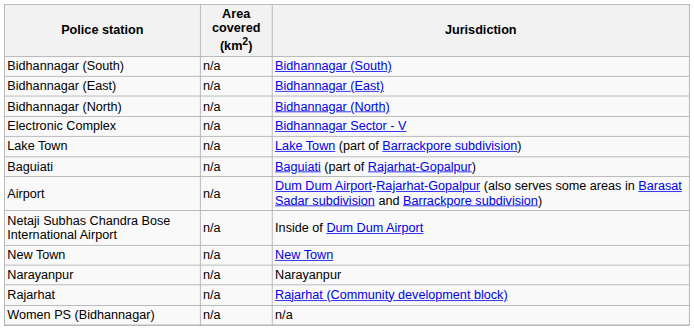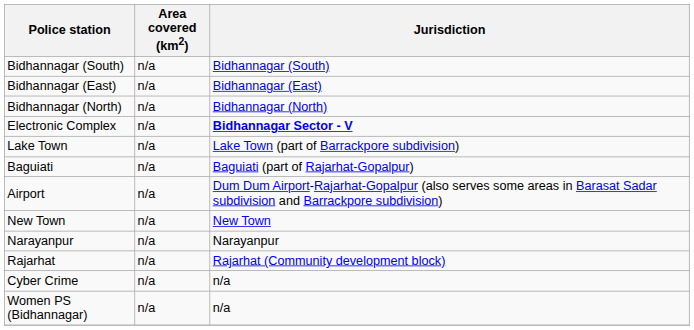 <table class="wikitable sortable">
 <tr>
 <th>Police station</th>
 <th>Area covered<br>(km<sup>2</sup>)</th>
 <th>Jurisdiction</th>
 </tr>
 <tr>
 <td>Bidhannagar (South)</td>
 <td>n/a</td>
 <td><a href='#'>Bidhannagar (South)</a></td>
 </tr>
 <tr>
 <td>Bidhannagar (East)</td>
 <td>n/a</td>
 <td><a href='#'>Bidhannagar (East)</a></td>
 </tr>
 <tr>
 <td>Bidhannagar (North)</td>
 <td>n/a</td>
 <td><a href='#'>Bidhannagar (North)</a></td>
 </tr>
 <tr>
 <td>Electronic Complex</td>
 <td>n/a</td>
-<td><a href='#'>Bidhannagar Sector - V</a></td>
+<td><strong><a href='#'>Bidhannagar Sector - V</a></strong></td>
 </tr>
 <tr>
 <td>Lake Town</td>
 <td>n/a</td>
 <td><a href='#'>Lake Town</a> (part of <a href='#'>Barrackpore subdivision</a>)</td>
 </tr>
 <tr>
 <td>Baguiati</td>
 <td>n/a</td>
 <td><a href='#'>Baguiati</a> (part of <a href='#'>Rajarhat-Gopalpur</a>)</td>
 </tr>
 <tr>
 <td>Airport</td>
 <td>n/a</td>
 <td><a href='#'>Dum Dum Airport</a>-<a href='#'>Rajarhat-Gopalpur</a> (also serves some areas in <a href='#'>Barasat Sadar subdivision</a> and <a href='#'>Barrackpore subdivision</a>)</td>
 </tr>
 <tr>
-<td>Netaji Subhas Chandra Bose International Airport</td>
-<td>n/a</td>
-<td>Inside of <a href='#'>Dum Dum Airport</a></td>
-</tr>
-<tr>
 <td>New Town</td>
 <td>n/a</td>
 <td><a href='#'>New Town</a></td>
 </tr>
 <tr>
 <td>Narayanpur</td>
 <td>n/a</td>
 <td>Narayanpur</td>
 </tr>
 <tr>
 <td>Rajarhat</td>
 <td>n/a</td>
 <td><a href='#'>Rajarhat (Community development block)</a></td>
 </tr>
 <tr>
+<td>Cyber Crime</td>
+<td>n/a</td>
+<td>n/a</td>
+</tr>
+<tr>
 <td>Women PS (Bidhannagar)</td>
 <td>n/a</td>
 <td>n/a</td>
 </tr>
 <tr>
 </tr>
 </table>
